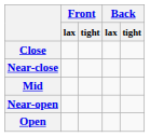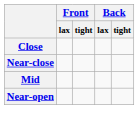 <table class="wikitable" style=text-align:center>
 <tr>
 <th rowspan="2"></th>
 <th colspan="2"><a href='#'>Front</a></th>
 <th colspan="2"><a href='#'>Back</a></th>
 </tr>
 <tr>
 <th><small>lax</small></th>
 <th><small>tight</small></th>
 <th><small>lax</small></th>
 <th><small>tight</small></th>
 </tr>
 <tr>
 <th><a href='#'>Close</a></th>
 <td></td>
 <td></td>
 <td></td>
 <td></td>
 </tr>
 <tr>
 <th><a href='#'>Near-close</a></th>
 <td></td>
 <td></td>
 <td></td>
 <td></td>
 </tr>
 <tr>
 <th><a href='#'>Mid</a></th>
 <td></td>
 <td></td>
 <td></td>
 <td></td>
 </tr>
 <tr>
 <th><a href='#'>Near-open</a></th>
 <td></td>
 <td></td>
 <td></td>
 <td></td>
 </tr>
-<tr>
-<th><a href='#'>Open</a></th>
-<td></td>
-<td></td>
-<td></td>
-<td></td>
-</tr>
 </table>
